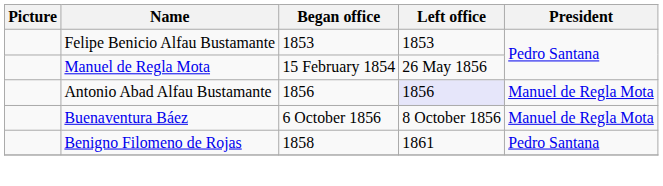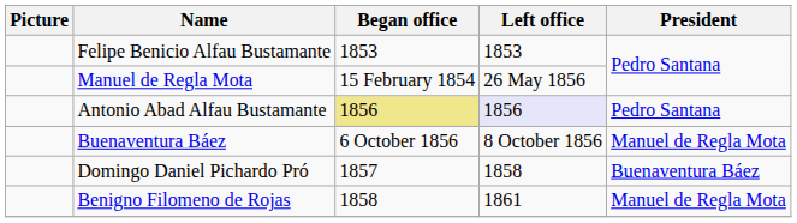 <table class="wikitable">
 <tr>
 <th>Picture</th>
 <th>Name</th>
 <th>Began office</th>
 <th>Left office</th>
 <th>President</th>
 </tr>
 <tr>
 <td></td>
 <td>Felipe Benicio Alfau Bustamante</td>
 <td>1853</td>
 <td>1853</td>
 <td rowspan=2><a href='#'>Pedro Santana</a></td>
 </tr>
 <tr>
 <td></td>
 <td><a href='#'>Manuel de Regla Mota</a></td>
 <td>15 February 1854</td>
 <td>26 May 1856</td>
 </tr>
 <tr>
 <td></td>
 <td>Antonio Abad Alfau Bustamante</td>
-<td>1856</td>
+<td style="background: khaki;">1856</td>
 <td style="background: lavender;">1856</td>
-<td><a href='#'>Manuel de Regla Mota</a></td>
+<td><a href='#'>Pedro Santana</a></td>
 </tr>
 <tr>
 <td></td>
 <td><a href='#'>Buenaventura Báez</a></td>
 <td>6 October 1856</td>
 <td>8 October 1856</td>
 <td><a href='#'>Manuel de Regla Mota</a></td>
 </tr>
 <tr>
 <td></td>
+<td>Domingo Daniel Pichardo Pró</td>
+<td>1857</td>
+<td>1858</td>
+<td><a href='#'>Buenaventura Báez</a></td>
+</tr>
+<tr>
+<td></td>
 <td><a href='#'>Benigno Filomeno de Rojas</a></td>
 <td>1858</td>
 <td>1861</td>
-<td><a href='#'>Pedro Santana</a></td>
+<td><a href='#'>Manuel de Regla Mota</a></td>
 </tr>
 <tr>
 </tr>
 </table>
